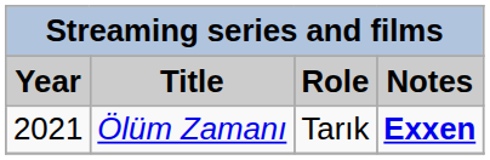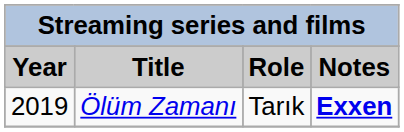 <table class="wikitable sortable" style="font-size:90%">
 <tr>
 <th colspan="4" style="background:LightSteelBlue">Streaming series and films</th>
 </tr>
 <tr>
 <th style="background:#CCCCCC">Year</th>
 <th style="background:#CCCCCC">Title</th>
 <th style="background:#CCCCCC">Role</th>
 <th style="background:#CCCCCC">Notes</th>
 </tr>
 <tr>
-<td>2021</td>
+<td>2019</td>
 <td><em><a href='#'>Ölüm Zamanı</a></em></td>
 <td>Tarık</td>
 <td><strong><a href='#'>Exxen</a></strong></td>
 </tr>
 <tr>
 </tr>
 </table>
